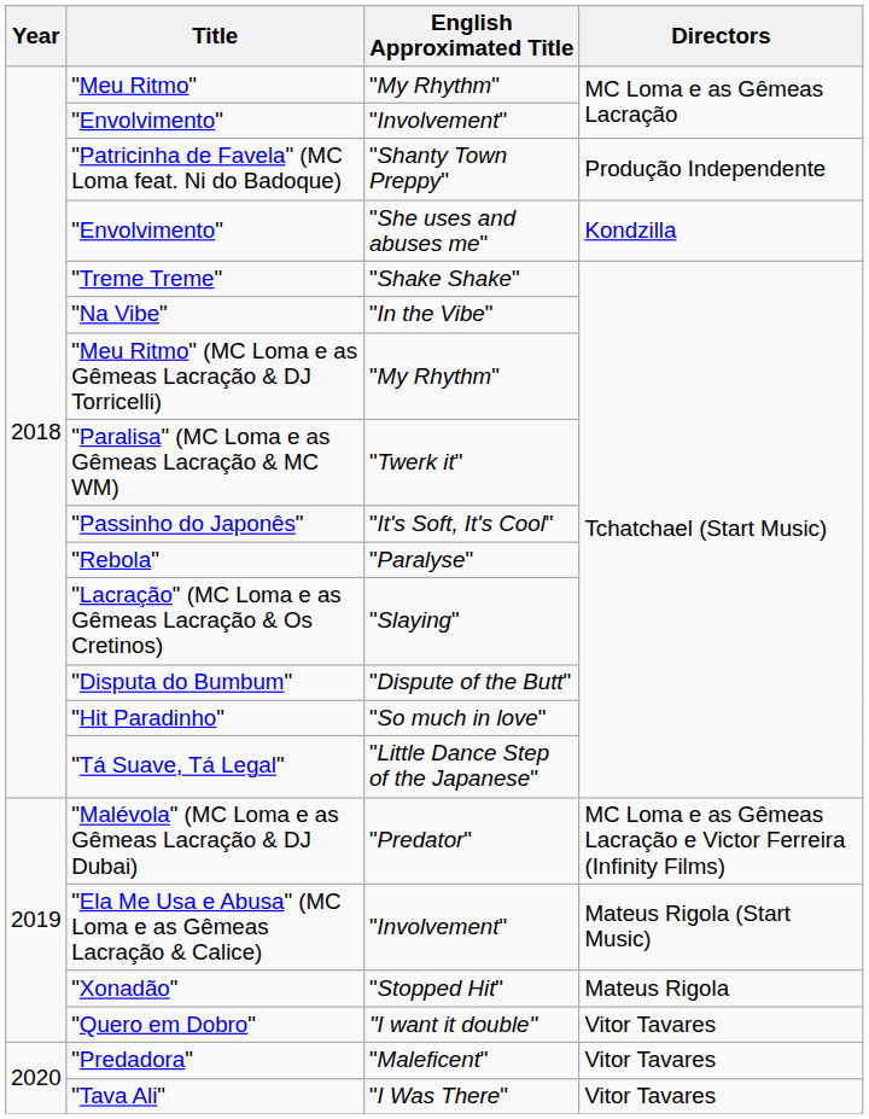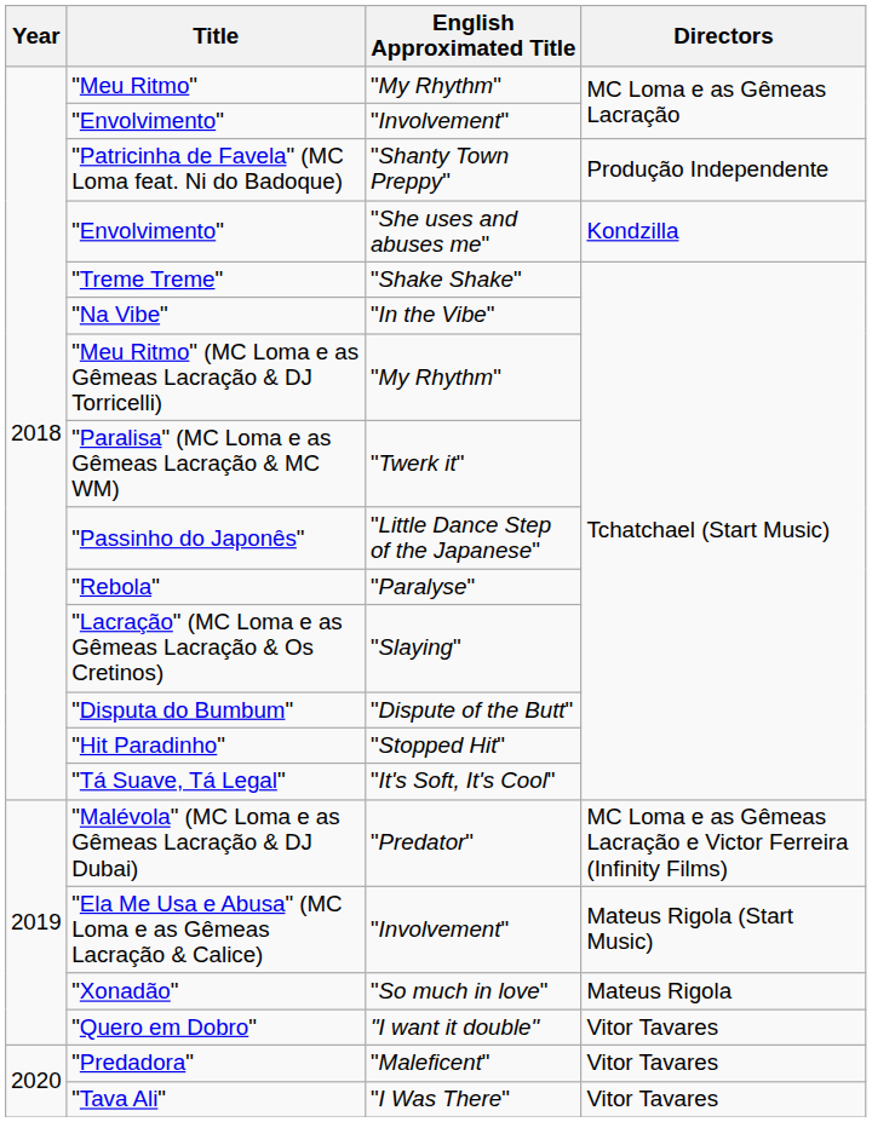 <table class="wikitable">
 <tr>
 <th>Year</th>
 <th>Title</th>
 <th><strong>English Approximated Title</strong></th>
 <th>Directors</th>
 </tr>
 <tr>
 <td rowspan="14">2018</td>
 <td>"<a href='#'>Meu Ritmo</a>"</td>
 <td>"<em>My Rhythm</em>"</td>
 <td rowspan="2">MC Loma e as Gêmeas Lacração</td>
 </tr>
 <tr>
 <td>"<a href='#'>Envolvimento</a>"</td>
 <td>"<em>Involvement</em>"</td>
 </tr>
 <tr>
 <td>"<a href='#'>Patricinha de Favela</a>" <span>(MC Loma feat. Ni do Badoque)</span></td>
 <td>"<em>Shanty Town Preppy</em>"</td>
 <td>Produção Independente</td>
 </tr>
 <tr>
 <td>"<a href='#'>Envolvimento</a>"</td>
 <td>"<em>She uses and abuses me</em>"</td>
 <td><a href='#'>Kondzilla</a></td>
 </tr>
 <tr>
 <td>"<a href='#'>Treme Treme</a>"</td>
 <td>"<em>Shake Shake</em>"</td>
 <td rowspan="10">Tchatchael (Start Music)</td>
 </tr>
 <tr>
 <td>"<a href='#'>Na Vibe</a>"</td>
 <td>"<em>In the Vibe</em>"</td>
 </tr>
 <tr>
 <td>"<a href='#'>Meu Ritmo</a>" <span>(MC Loma e as Gêmeas Lacração & DJ Torricelli)</span></td>
 <td>"<em>My Rhythm</em>"</td>
 </tr>
 <tr>
 <td>"<a href='#'>Paralisa</a>" <span>(MC Loma e as Gêmeas Lacração & MC WM)</span></td>
 <td>"<em>Twerk it</em>"</td>
 </tr>
 <tr>
 <td>"<a href='#'>Passinho do Japonês</a>"</td>
-<td>"<em>It's Soft, It's Cool</em>"</td>
+<td>"<em>Little Dance Step of the Japanese</em>"</td>
 </tr>
 <tr>
 <td>"<a href='#'>Rebola</a>"</td>
 <td>"<em>Paralyse</em>"</td>
 </tr>
 <tr>
 <td>"<a href='#'>Lacração</a>" <span>(MC Loma e as Gêmeas Lacração & Os Cretinos)</span></td>
 <td>"<em>Slaying</em>"</td>
 </tr>
 <tr>
 <td>"<a href='#'>Disputa do Bumbum</a>"</td>
 <td>"<em>Dispute of the Butt</em>"</td>
 </tr>
 <tr>
 <td>"<a href='#'>Hit Paradinho</a>"</td>
-<td>"<em>So much in love</em>"</td>
+<td>"<em>Stopped Hit</em>"</td>
 </tr>
 <tr>
 <td>"<a href='#'>Tá Suave, Tá Legal</a>"</td>
-<td>"<em>Little Dance Step of the Japanese</em>"</td>
+<td>"<em>It's Soft, It's Cool</em>"</td>
 </tr>
 <tr>
 <td rowspan="4">2019</td>
 <td>"<a href='#'>Malévola</a>" <span>(MC Loma e as Gêmeas Lacração & DJ Dubai)</span></td>
 <td>"<em>Predator</em>"</td>
 <td>MC Loma e as Gêmeas Lacração e Victor Ferreira (Infinity Films)</td>
 </tr>
 <tr>
 <td>"<a href='#'>Ela Me Usa e Abusa</a>" <span>(MC Loma e as Gêmeas Lacração & Calice)</span></td>
 <td>"<em>Involvement</em>"</td>
 <td>Mateus Rigola (Start Music)</td>
 </tr>
 <tr>
 <td>"<a href='#'>Xonadão</a>"</td>
-<td>"<em>Stopped Hit</em>"</td>
+<td>"<em>So much in love</em>"</td>
 <td>Mateus Rigola</td>
 </tr>
 <tr>
 <td>"<a href='#'>Quero em Dobro</a>"</td>
 <td><em>"I want it double"</em></td>
 <td>Vitor Tavares</td>
 </tr>
 <tr>
 <td rowspan="2">2020</td>
 <td>"<a href='#'>Predadora</a>"</td>
 <td>"<em>Maleficent</em>"</td>
 <td>Vitor Tavares</td>
 </tr>
 <tr>
 <td>"<a href='#'>Tava Ali</a>"</td>
 <td>"<em>I Was There</em>"</td>
 <td>Vitor Tavares</td>
 </tr>
 </table>
